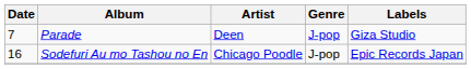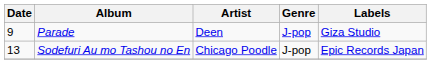 <table class="wikitable">
 <tr>
 <th>Date</th>
 <th>Album</th>
 <th>Artist</th>
 <th>Genre</th>
 <th>Labels</th>
 </tr>
 <tr>
-<td>7</td>
+<td>9</td>
 <td><em><a href='#'>Parade</a></em></td>
 <td><a href='#'>Deen</a></td>
 <td><a href='#'>J-pop</a></td>
 <td><a href='#'>Giza Studio</a></td>
 </tr>
 <tr>
-<td>16</td>
+<td>13</td>
 <td><em><a href='#'>Sodefuri Au mo Tashou no En</a></em></td>
 <td><a href='#'>Chicago Poodle</a></td>
 <td>J-pop</td>
 <td><a href='#'>Epic Records Japan</a></td>
 </tr>
 <tr>
 </tr>
 </table>
